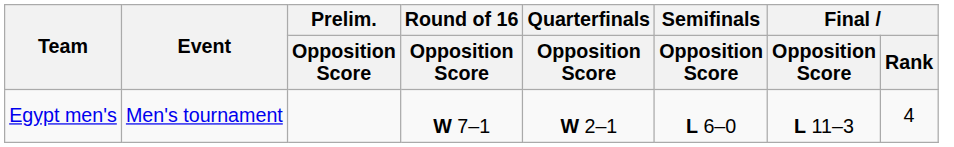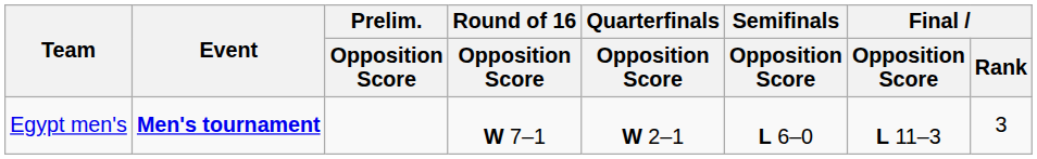 <table class=wikitable style=text-align:center>
 <tr>
 <th rowspan=2>Team</th>
 <th rowspan=2>Event</th>
 <th>Prelim.</th>
 <th>Round of 16</th>
 <th>Quarterfinals</th>
 <th>Semifinals</th>
 <th colspan=2>Final / </th>
 </tr>
 <tr>
 <th>Opposition<br>Score</th>
 <th>Opposition<br>Score</th>
 <th>Opposition<br>Score</th>
 <th>Opposition<br>Score</th>
 <th>Opposition<br>Score</th>
 <th>Rank</th>
 </tr>
 <tr>
 <td align=left><a href='#'>Egypt men's</a></td>
-<td align=left><a href='#'>Men's tournament</a></td>
+<td align=left><strong><a href='#'>Men's tournament</a></strong></td>
 <td></td>
 <td><br><strong>W</strong> 7–1</td>
 <td><br><strong>W</strong> 2–1</td>
 <td><br><strong>L</strong> 6–0</td>
 <td><br><strong>L</strong> 11–3</td>
-<td>4</td>
+<td>3</td>
 </tr>
 </table>
